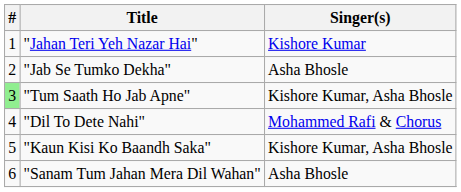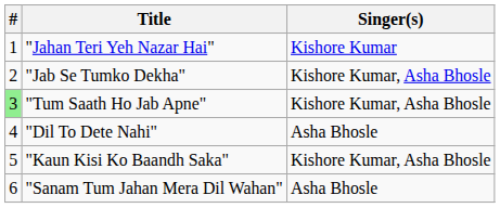 <table class="wikitable" style="font-size:95%;">
 <tr>
 <th>#</th>
 <th>Title</th>
 <th>Singer(s)</th>
 </tr>
 <tr>
 <td>1</td>
 <td>"<a href='#'>Jahan Teri Yeh Nazar Hai</a>"</td>
 <td><a href='#'>Kishore Kumar</a></td>
 </tr>
 <tr>
 <td>2</td>
 <td>"Jab Se Tumko Dekha"</td>
-<td>Asha Bhosle</td>
+<td>Kishore Kumar, <a href='#'>Asha Bhosle</a></td>
 </tr>
 <tr>
 <td style="background: lightgreen;">3</td>
 <td>"Tum Saath Ho Jab Apne"</td>
 <td>Kishore Kumar, Asha Bhosle</td>
 </tr>
 <tr>
 <td>4</td>
 <td>"Dil To Dete Nahi"</td>
-<td><a href='#'>Mohammed Rafi</a> & <a href='#'>Chorus</a></td>
+<td>Asha Bhosle</td>
 </tr>
 <tr>
 <td>5</td>
 <td>"Kaun Kisi Ko Baandh Saka"</td>
 <td>Kishore Kumar, Asha Bhosle</td>
 </tr>
 <tr>
 <td>6</td>
 <td>"Sanam Tum Jahan Mera Dil Wahan"</td>
 <td>Asha Bhosle</td>
 </tr>
 <tr>
 </tr>
 </table>
